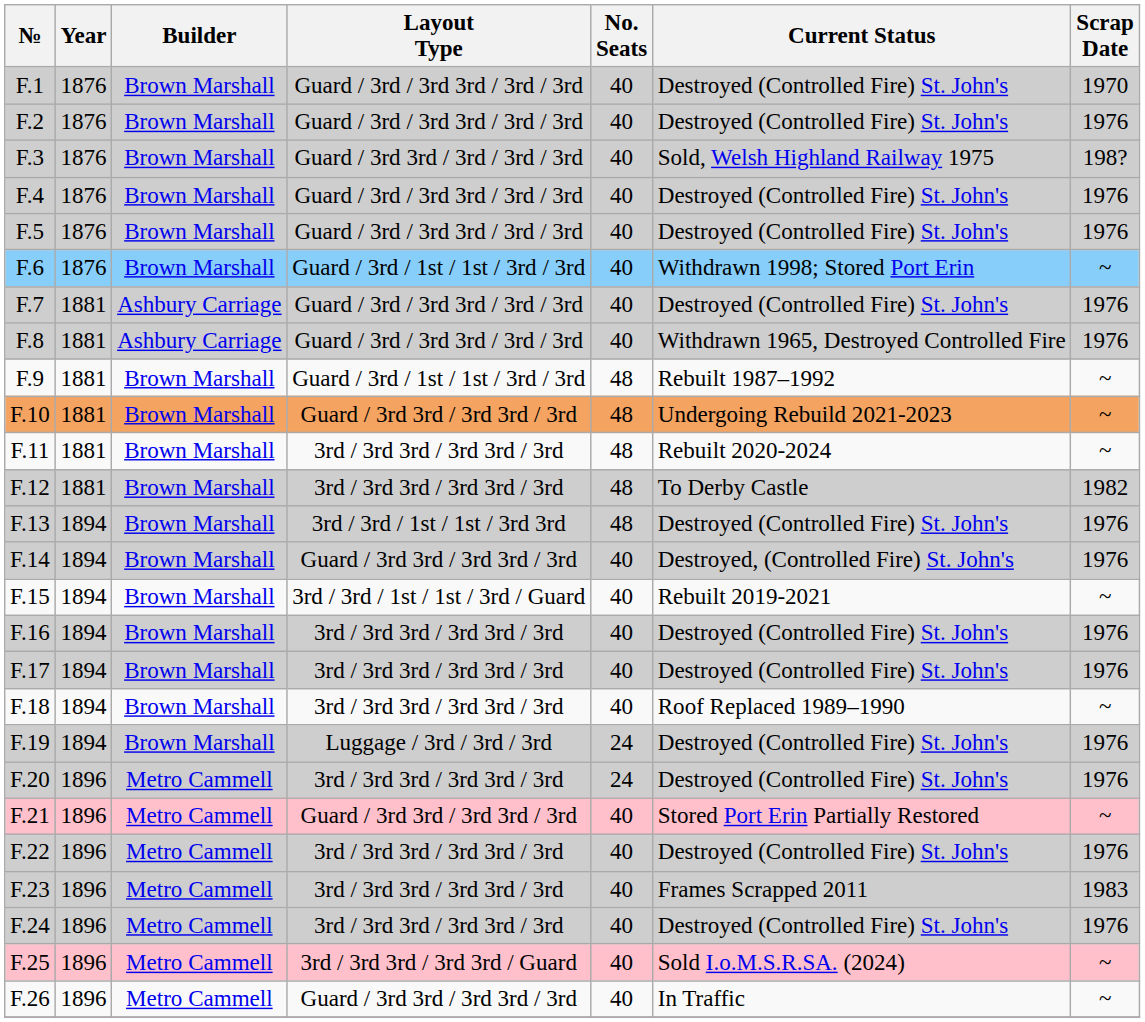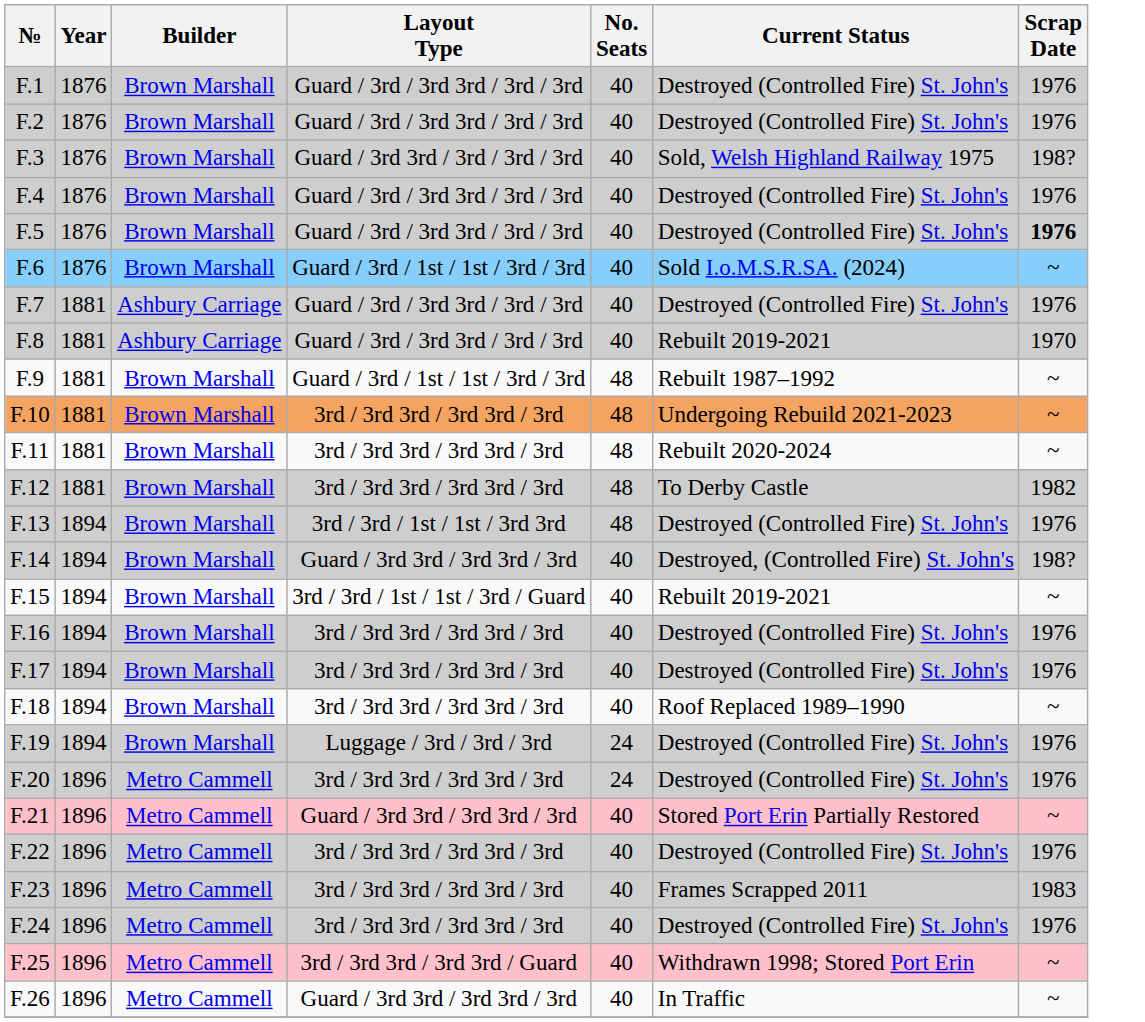 <table class="wikitable">
 <tr>
 <th>№</th>
 <th>Year</th>
 <th>Builder</th>
 <th>Layout<br>Type</th>
 <th>No.<br>Seats</th>
 <th>Current Status</th>
 <th>Scrap<br>Date</th>
 </tr>
 <tr bgcolor=#cecece>
 <td align="center">F.1</td>
 <td align="center">1876</td>
 <td align="center"><a href='#'>Brown Marshall</a></td>
 <td align="center">Guard / 3rd / 3rd  3rd / 3rd / 3rd</td>
 <td align="center">40</td>
 <td>Destroyed (Controlled Fire) <a href='#'>St. John's</a></td>
-<td align="center">1970</td>
+<td align="center">1976</td>
 </tr>
 <tr bgcolor=#cecece>
 <td align="center">F.2</td>
 <td align="center">1876</td>
 <td align="center"><a href='#'>Brown Marshall</a></td>
 <td align="center">Guard / 3rd / 3rd 3rd / 3rd / 3rd</td>
 <td align="center">40</td>
 <td>Destroyed (Controlled Fire) <a href='#'>St. John's</a></td>
 <td align="center">1976</td>
 </tr>
 <tr bgcolor=#cecece>
 <td align="center">F.3</td>
 <td align="center">1876</td>
 <td align="center"><a href='#'>Brown Marshall</a></td>
 <td align="center">Guard / 3rd 3rd / 3rd / 3rd / 3rd</td>
 <td align="center">40</td>
 <td>Sold, <a href='#'>Welsh Highland Railway</a> 1975</td>
 <td align="center">198?</td>
 </tr>
 <tr bgcolor=#cecece>
 <td align="center">F.4</td>
 <td align="center">1876</td>
 <td align="center"><a href='#'>Brown Marshall</a></td>
 <td align="center">Guard / 3rd / 3rd 3rd / 3rd / 3rd</td>
 <td align="center">40</td>
 <td>Destroyed (Controlled Fire) <a href='#'>St. John's</a></td>
 <td align="center">1976</td>
 </tr>
 <tr bgcolor=#cecece>
 <td align="center">F.5</td>
 <td align="center">1876</td>
 <td align="center"><a href='#'>Brown Marshall</a></td>
 <td align="center">Guard / 3rd / 3rd 3rd / 3rd / 3rd</td>
 <td align="center">40</td>
 <td>Destroyed (Controlled Fire) <a href='#'>St. John's</a></td>
-<td align="center">1976</td>
+<td align="center"><strong>1976</strong></td>
 </tr>
 <tr bgcolor=#87cefa>
 <td align="center">F.6</td>
 <td align="center">1876</td>
 <td align="center"><a href='#'>Brown Marshall</a></td>
 <td align="center">Guard / 3rd / 1st / 1st / 3rd / 3rd</td>
 <td align="center">40</td>
-<td>Withdrawn 1998; Stored <a href='#'>Port Erin</a></td>
+<td>Sold <a href='#'>I.o.M.S.R.SA.</a> (2024)</td>
 <td align="center">~</td>
 </tr>
 <tr bgcolor=#cecece>
 <td align="center">F.7</td>
 <td align="center">1881</td>
 <td align="center"><a href='#'>Ashbury Carriage</a></td>
 <td align="center">Guard / 3rd / 3rd 3rd / 3rd / 3rd</td>
 <td align="center">40</td>
 <td>Destroyed (Controlled Fire) <a href='#'>St. John's</a></td>
 <td align="center">1976</td>
 </tr>
 <tr bgcolor=#cecece>
 <td align="center">F.8</td>
 <td align="center">1881</td>
 <td align="center"><a href='#'>Ashbury Carriage</a></td>
 <td align="center">Guard / 3rd / 3rd 3rd / 3rd / 3rd</td>
 <td align="center">40</td>
-<td>Withdrawn 1965, Destroyed Controlled Fire</td>
-<td align="center">1976</td>
+<td>Rebuilt 2019-2021</td>
+<td align="center">1970</td>
 </tr>
 <tr>
 <td align="center">F.9</td>
 <td align="center">1881</td>
 <td align="center"><a href='#'>Brown Marshall</a></td>
 <td align="center">Guard / 3rd / 1st / 1st / 3rd / 3rd</td>
 <td align="center">48</td>
 <td>Rebuilt 1987–1992</td>
 <td align="center">~</td>
 </tr>
 <tr bgcolor=#f4a460>
 <td align="center">F.10</td>
 <td align="center">1881</td>
 <td align="center"><a href='#'>Brown Marshall</a></td>
-<td align="center">Guard / 3rd 3rd / 3rd 3rd / 3rd</td>
+<td align="center">3rd / 3rd  3rd / 3rd  3rd / 3rd</td>
 <td align="center">48</td>
 <td>Undergoing Rebuild 2021-2023</td>
 <td align="center">~</td>
 </tr>
 <tr>
 <td align="center">F.11</td>
 <td align="center">1881</td>
 <td align="center"><a href='#'>Brown Marshall</a></td>
 <td align="center">3rd / 3rd 3rd / 3rd 3rd / 3rd</td>
 <td align="center">48</td>
 <td>Rebuilt 2020-2024</td>
 <td align="center">~</td>
 </tr>
 <tr bgcolor=#cecece>
 <td align="center">F.12</td>
 <td align="center">1881</td>
 <td align="center"><a href='#'>Brown Marshall</a></td>
 <td align="center">3rd / 3rd 3rd / 3rd 3rd / 3rd</td>
 <td align="center">48</td>
 <td>To Derby Castle</td>
 <td align="center">1982</td>
 </tr>
 <tr bgcolor=#cecece>
 <td align="center">F.13</td>
 <td align="center">1894</td>
 <td align="center"><a href='#'>Brown Marshall</a></td>
 <td align="center">3rd / 3rd / 1st / 1st / 3rd 3rd</td>
 <td align="center">48</td>
 <td>Destroyed (Controlled Fire) <a href='#'>St. John's</a></td>
 <td align="center">1976</td>
 </tr>
 <tr bgcolor=#cecece>
 <td align="center">F.14</td>
 <td align="center">1894</td>
 <td align="center"><a href='#'>Brown Marshall</a></td>
 <td align="center">Guard / 3rd 3rd / 3rd 3rd / 3rd</td>
 <td align="center">40</td>
 <td>Destroyed, (Controlled Fire) <a href='#'>St. John's</a></td>
-<td align="center">1976</td>
+<td align="center">198?</td>
 </tr>
 <tr>
 <td align="center">F.15</td>
 <td align="center">1894</td>
 <td align="center"><a href='#'>Brown Marshall</a></td>
 <td align="center">3rd / 3rd / 1st / 1st / 3rd / Guard</td>
 <td align="center">40</td>
 <td>Rebuilt 2019-2021</td>
 <td align="center">~</td>
 </tr>
 <tr bgcolor=#cecece>
 <td align="center">F.16</td>
 <td align="center">1894</td>
 <td align="center"><a href='#'>Brown Marshall</a></td>
 <td align="center">3rd / 3rd 3rd / 3rd 3rd / 3rd</td>
 <td align="center">40</td>
 <td>Destroyed (Controlled Fire) <a href='#'>St. John's</a></td>
 <td align="center">1976</td>
 </tr>
 <tr bgcolor=#cecece>
 <td align="center">F.17</td>
 <td align="center">1894</td>
 <td align="center"><a href='#'>Brown Marshall</a></td>
 <td align="center">3rd / 3rd  3rd / 3rd 3rd / 3rd</td>
 <td align="center">40</td>
 <td>Destroyed (Controlled Fire) <a href='#'>St. John's</a></td>
 <td align="center">1976</td>
 </tr>
 <tr>
 <td align="center">F.18</td>
 <td align="center">1894</td>
 <td align="center"><a href='#'>Brown Marshall</a></td>
 <td align="center">3rd / 3rd 3rd / 3rd 3rd / 3rd</td>
 <td align="center">40</td>
 <td>Roof Replaced 1989–1990</td>
 <td align="center">~</td>
 </tr>
 <tr bgcolor=#cecece>
 <td align="center">F.19</td>
 <td align="center">1894</td>
 <td align="center"><a href='#'>Brown Marshall</a></td>
 <td align="center">Luggage / 3rd / 3rd / 3rd</td>
 <td align="center">24</td>
 <td>Destroyed (Controlled Fire) <a href='#'>St. John's</a></td>
 <td align="center">1976</td>
 </tr>
 <tr bgcolor=#cecece>
 <td align="center">F.20</td>
 <td align="center">1896</td>
 <td align="center"><a href='#'>Metro Cammell</a></td>
 <td align="center">3rd / 3rd  3rd / 3rd 3rd / 3rd</td>
 <td align="center">24</td>
 <td>Destroyed (Controlled Fire) <a href='#'>St. John's</a></td>
 <td align="center">1976</td>
 </tr>
 <tr bgcolor=#ffc0cb>
 <td align="center">F.21</td>
 <td align="center">1896</td>
 <td align="center"><a href='#'>Metro Cammell</a></td>
 <td align="center">Guard / 3rd 3rd / 3rd 3rd / 3rd</td>
 <td align="center">40</td>
 <td>Stored <a href='#'>Port Erin</a> Partially Restored</td>
 <td align="center">~</td>
 </tr>
 <tr bgcolor=#cecece>
 <td align="center">F.22</td>
 <td align="center">1896</td>
 <td align="center"><a href='#'>Metro Cammell</a></td>
 <td align="center">3rd / 3rd 3rd / 3rd 3rd / 3rd</td>
 <td align="center">40</td>
 <td>Destroyed (Controlled Fire) <a href='#'>St. John's</a></td>
 <td align="center">1976</td>
 </tr>
 <tr bgcolor=#cecece>
 <td align="center">F.23</td>
 <td align="center">1896</td>
 <td align="center"><a href='#'>Metro Cammell</a></td>
 <td align="center">3rd / 3rd 3rd / 3rd 3rd / 3rd</td>
 <td align="center">40</td>
 <td>Frames Scrapped 2011</td>
 <td align="center">1983</td>
 </tr>
 <tr bgcolor=#cecece>
 <td align="center">F.24</td>
 <td align="center">1896</td>
 <td align="center"><a href='#'>Metro Cammell</a></td>
 <td align="center">3rd / 3rd 3rd / 3rd 3rd / 3rd</td>
 <td align="center">40</td>
 <td>Destroyed (Controlled Fire) <a href='#'>St. John's</a></td>
 <td align="center">1976</td>
 </tr>
 <tr bgcolor=#ffc0cb>
 <td align="center">F.25</td>
 <td align="center">1896</td>
 <td align="center"><a href='#'>Metro Cammell</a></td>
 <td align="center">3rd / 3rd 3rd / 3rd 3rd / Guard</td>
 <td align="center">40</td>
-<td>Sold <a href='#'>I.o.M.S.R.SA.</a> (2024)</td>
+<td>Withdrawn 1998; Stored <a href='#'>Port Erin</a></td>
 <td align="center">~</td>
 </tr>
 <tr>
 <td align="center">F.26</td>
 <td align="center">1896</td>
 <td align="center"><a href='#'>Metro Cammell</a></td>
 <td align="center">Guard / 3rd 3rd / 3rd 3rd / 3rd</td>
 <td align="center">40</td>
 <td>In Traffic</td>
 <td align="center">~</td>
 </tr>
 <tr>
 </tr>
 </table>
